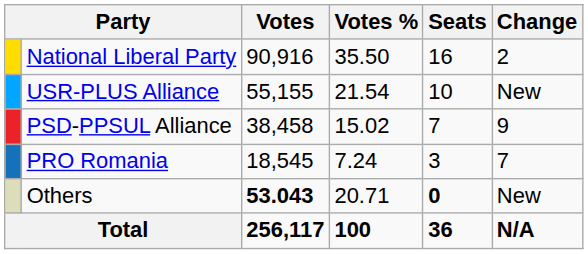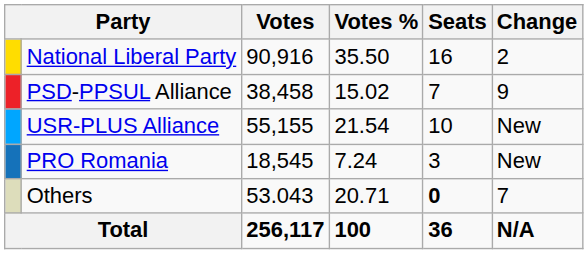 <table class="wikitable">
 <tr>
 <th colspan="2">Party</th>
 <th>Votes</th>
 <th>Votes %</th>
 <th>Seats</th>
 <th>Change</th>
 </tr>
 <tr>
 <td style="background:#ffdd00;" width="5"></td>
 <td><a href='#'>National Liberal Party</a></td>
 <td>90,916</td>
 <td>35.50</td>
 <td>16</td>
 <td>2</td>
 </tr>
 <tr>
+<td style="background:#ed2128;" width="5"></td>
+<td><a href='#'>PSD</a>-<a href='#'>PPSUL</a> Alliance</td>
+<td>38,458</td>
+<td>15.02</td>
+<td>7</td>
+<td>9</td>
+</tr>
+<tr>
 <td style="background:#00a6ff;" width="5"></td>
 <td><a href='#'>USR-PLUS Alliance</a></td>
 <td>55,155</td>
 <td>21.54</td>
 <td>10</td>
 <td>New</td>
 </tr>
 <tr>
-<td style="background:#ed2128;" width="5"></td>
-<td><a href='#'>PSD</a>-<a href='#'>PPSUL</a> Alliance</td>
-<td>38,458</td>
-<td>15.02</td>
-<td>7</td>
-<td>9</td>
-</tr>
-<tr>
 <td style="background:#1572ba;" width="5"></td>
 <td><a href='#'>PRO Romania</a></td>
 <td>18,545</td>
 <td>7.24</td>
 <td>3</td>
-<td>7</td>
+<td>New</td>
 </tr>
 <tr>
 <td style="background:#ddddbb;" width="5"></td>
 <td>Others</td>
-<td><strong>53.043</strong></td>
+<td>53.043</td>
 <td>20.71</td>
 <td><strong>0</strong></td>
-<td>New</td>
+<td>7</td>
 </tr>
 <tr>
 <th colspan="2">Total</th>
 <td><strong>256,117</strong></td>
 <td><strong>100</strong></td>
 <td><strong>36</strong></td>
 <td><strong>N/A</strong></td>
 </tr>
 </table>
